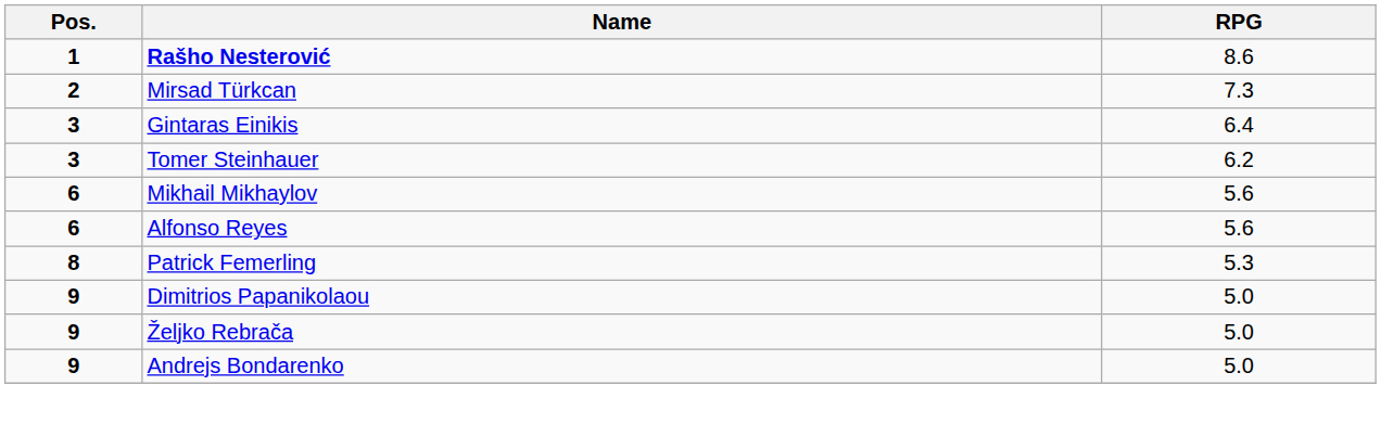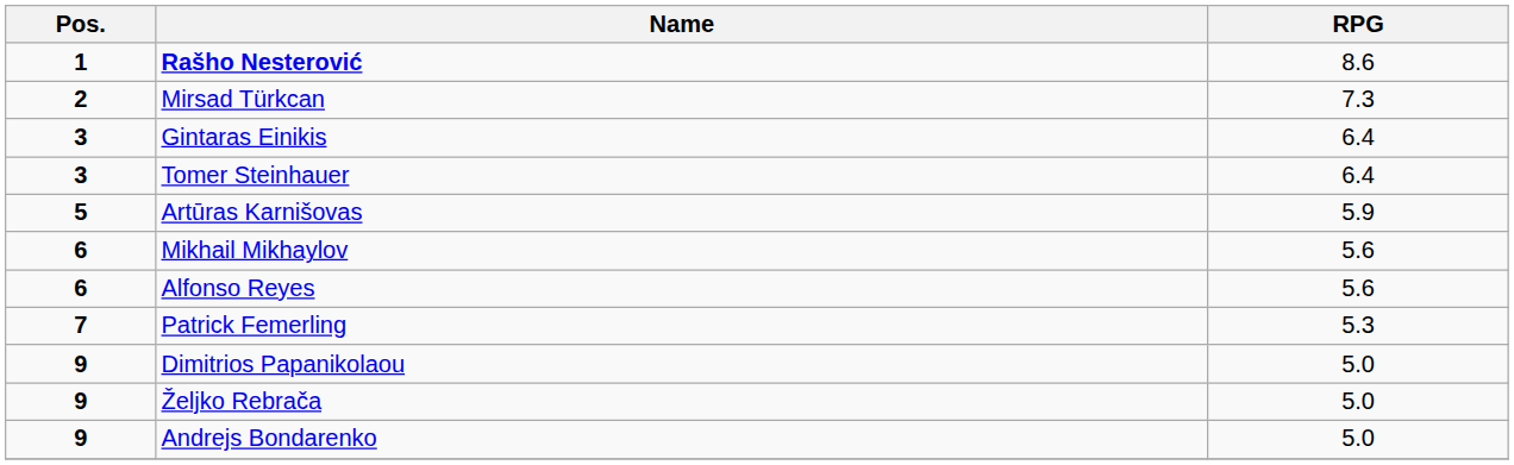 <table class=wikitable width="80%">
 <tr>
 <th width="10%">Pos.</th>
 <th width="70%">Name</th>
 <th width="20%">RPG</th>
 </tr>
 <tr>
 <td align=center><strong>1</strong></td>
 <td> <strong><a href='#'>Rašho Nesterović</a></strong></td>
 <td align=center>8.6</td>
 </tr>
 <tr>
 <td align=center><strong>2</strong></td>
 <td> <a href='#'>Mirsad Türkcan</a></td>
 <td align=center>7.3</td>
 </tr>
 <tr>
 <td align=center><strong>3</strong></td>
 <td> <a href='#'>Gintaras Einikis</a></td>
 <td align=center>6.4</td>
 </tr>
 <tr>
 <td align=center><strong>3</strong></td>
 <td> <a href='#'>Tomer Steinhauer</a></td>
-<td align=center>6.2</td>
+<td align=center>6.4</td>
+</tr>
+<tr>
+<td align=center><strong>5</strong></td>
+<td> <a href='#'>Artūras Karnišovas</a></td>
+<td align=center>5.9</td>
 </tr>
 <tr>
 <td align=center><strong>6</strong></td>
 <td> <a href='#'>Mikhail Mikhaylov</a></td>
 <td align=center>5.6</td>
 </tr>
 <tr>
 <td align=center><strong>6</strong></td>
 <td> <a href='#'>Alfonso Reyes</a></td>
 <td align=center>5.6</td>
 </tr>
 <tr>
-<td align=center><strong>8</strong></td>
+<td align=center><strong>7</strong></td>
 <td> <a href='#'>Patrick Femerling</a></td>
 <td align=center>5.3</td>
 </tr>
 <tr>
 <td align=center><strong>9</strong></td>
 <td> <a href='#'>Dimitrios Papanikolaou</a></td>
 <td align=center>5.0</td>
 </tr>
 <tr>
 <td align=center><strong>9</strong></td>
 <td> <a href='#'>Željko Rebrača</a></td>
 <td align=center>5.0</td>
 </tr>
 <tr>
 <td align=center><strong>9</strong></td>
 <td> <a href='#'>Andrejs Bondarenko</a></td>
 <td align=center>5.0</td>
 </tr>
 <tr>
 </tr>
 </table>
